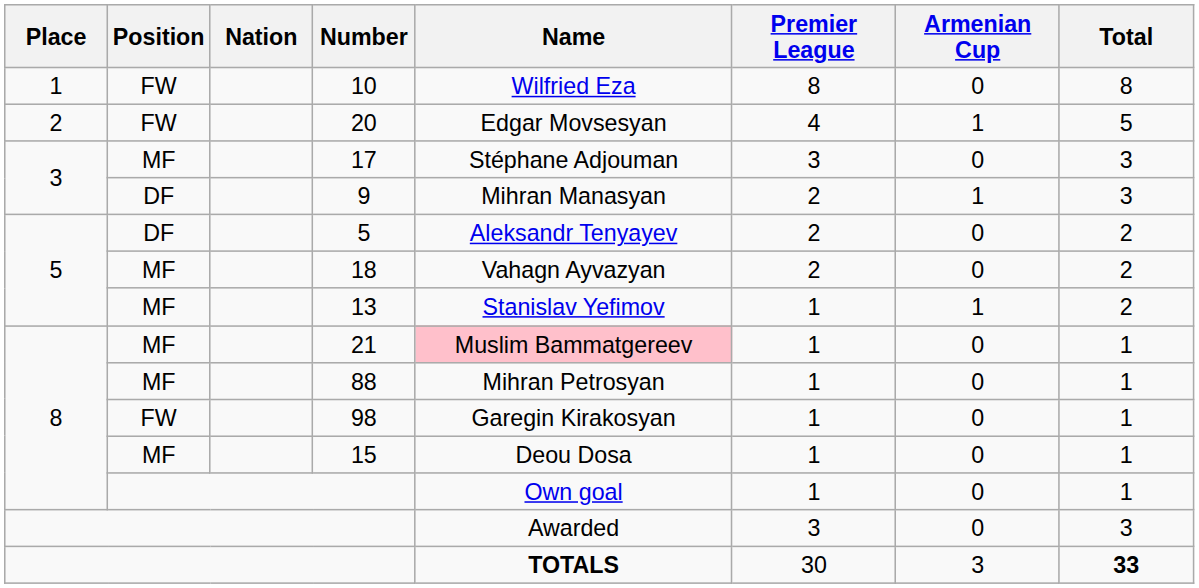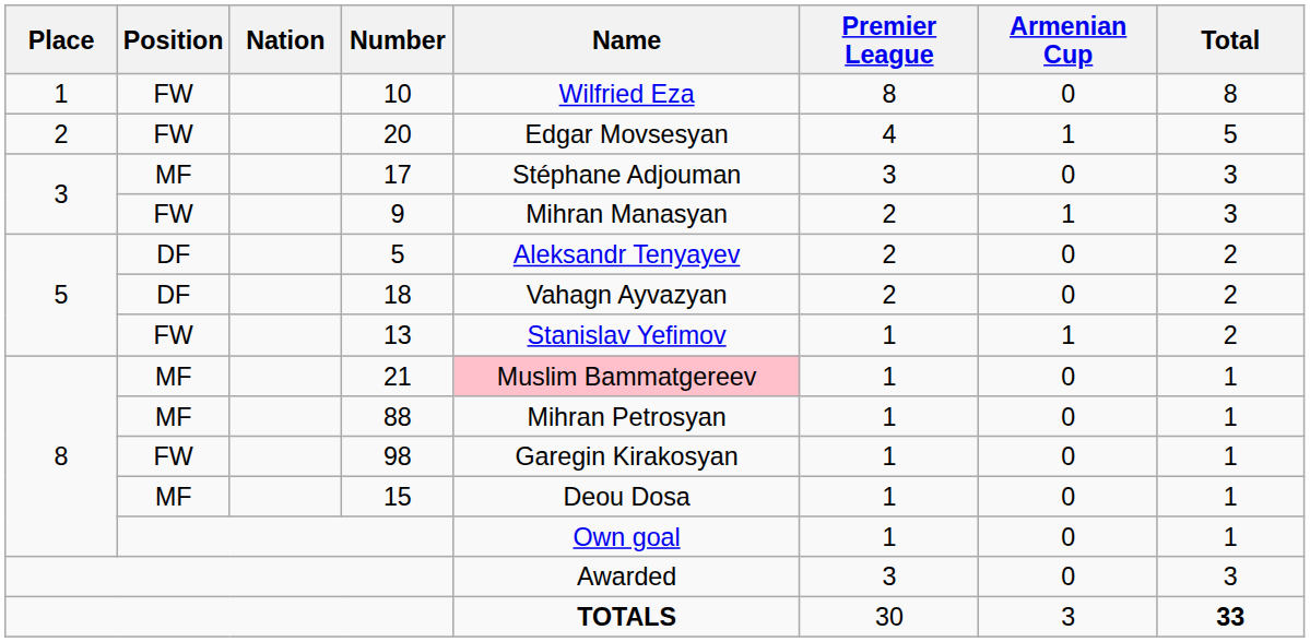 <table class="wikitable" style="font-size: 95%; text-align: center;">
 <tr>
 <th width=60>Place</th>
 <th width=60>Position</th>
 <th width=60>Nation</th>
 <th width=60>Number</th>
 <th width=200>Name</th>
 <th width=100><a href='#'>Premier League</a></th>
 <th width=100><a href='#'>Armenian Cup</a></th>
 <th width=80><strong>Total</strong></th>
 </tr>
 <tr>
 <td>1</td>
 <td>FW</td>
 <td></td>
 <td>10</td>
 <td><a href='#'>Wilfried Eza</a></td>
 <td>8</td>
 <td>0</td>
 <td>8</td>
 </tr>
 <tr>
 <td>2</td>
 <td>FW</td>
 <td></td>
 <td>20</td>
 <td>Edgar Movsesyan</td>
 <td>4</td>
 <td>1</td>
 <td>5</td>
 </tr>
 <tr>
 <td rowspan="2">3</td>
 <td>MF</td>
 <td></td>
 <td>17</td>
 <td>Stéphane Adjouman</td>
 <td>3</td>
 <td>0</td>
 <td>3</td>
 </tr>
 <tr>
-<td>DF</td>
+<td>FW</td>
 <td></td>
 <td>9</td>
 <td>Mihran Manasyan</td>
 <td>2</td>
 <td>1</td>
 <td>3</td>
 </tr>
 <tr>
 <td rowspan="3">5</td>
 <td>DF</td>
 <td></td>
 <td>5</td>
 <td><a href='#'>Aleksandr Tenyayev</a></td>
 <td>2</td>
 <td>0</td>
 <td>2</td>
 </tr>
 <tr>
-<td>MF</td>
+<td>DF</td>
 <td></td>
 <td>18</td>
 <td>Vahagn Ayvazyan</td>
 <td>2</td>
 <td>0</td>
 <td>2</td>
 </tr>
 <tr>
-<td>MF</td>
+<td>FW</td>
 <td></td>
 <td>13</td>
 <td><a href='#'>Stanislav Yefimov</a></td>
 <td>1</td>
 <td>1</td>
 <td>2</td>
 </tr>
 <tr>
 <td rowspan="5">8</td>
 <td>MF</td>
 <td></td>
 <td>21</td>
 <td style="background: pink;">Muslim Bammatgereev</td>
 <td>1</td>
 <td>0</td>
 <td>1</td>
 </tr>
 <tr>
 <td>MF</td>
 <td></td>
 <td>88</td>
 <td>Mihran Petrosyan</td>
 <td>1</td>
 <td>0</td>
 <td>1</td>
 </tr>
 <tr>
 <td>FW</td>
 <td></td>
 <td>98</td>
 <td>Garegin Kirakosyan</td>
 <td>1</td>
 <td>0</td>
 <td>1</td>
 </tr>
 <tr>
 <td>MF</td>
 <td></td>
 <td>15</td>
 <td>Deou Dosa</td>
 <td>1</td>
 <td>0</td>
 <td>1</td>
 </tr>
 <tr>
 <td colspan="3"></td>
 <td><a href='#'>Own goal</a></td>
 <td>1</td>
 <td>0</td>
 <td>1</td>
 </tr>
 <tr>
 <td colspan="4"></td>
 <td>Awarded</td>
 <td>3</td>
 <td>0</td>
 <td>3</td>
 </tr>
 <tr>
 <td colspan="4"></td>
 <td><strong>TOTALS</strong></td>
 <td>30</td>
 <td>3</td>
 <td><strong>33</strong></td>
 </tr>
 </table>
